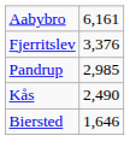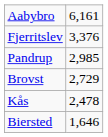 <table class="wikitable" style="float:left; margin-right:1em">
 <tr>
 <td><a href='#'>Aabybro</a></td>
 <td align="center">6,161</td>
 </tr>
 <tr>
 <td><a href='#'>Fjerritslev</a></td>
 <td align="center">3,376</td>
 </tr>
 <tr>
 <td><a href='#'>Pandrup</a></td>
 <td align="center">2,985</td>
 </tr>
 <tr>
+<td><a href='#'>Brovst</a></td>
+<td align="center">2,729</td>
+</tr>
+<tr>
 <td><a href='#'>Kås</a></td>
-<td align="center">2,490</td>
+<td align="center">2,478</td>
 </tr>
 <tr>
 <td><a href='#'>Biersted</a></td>
 <td align="center">1,646</td>
 </tr>
 </table>
